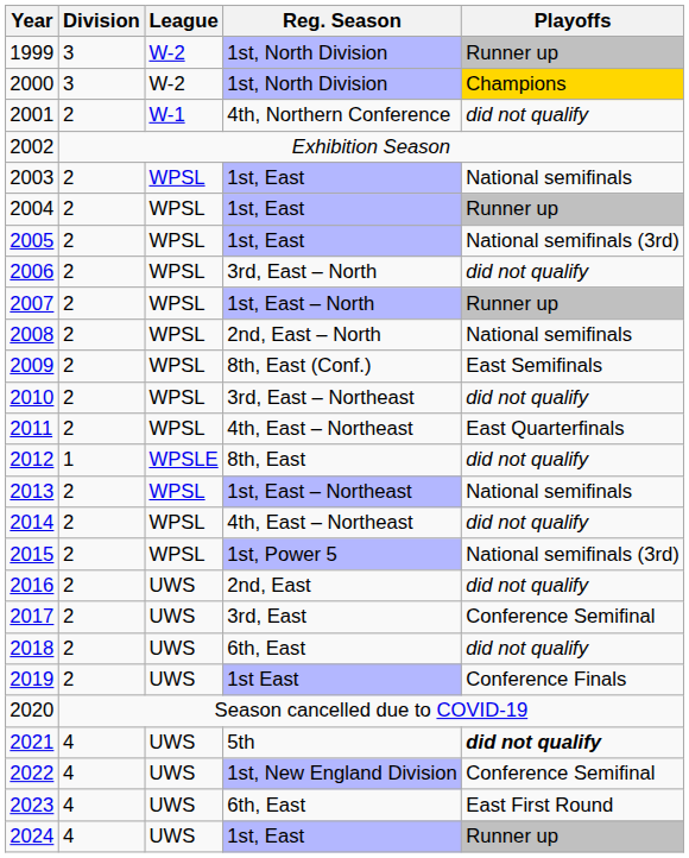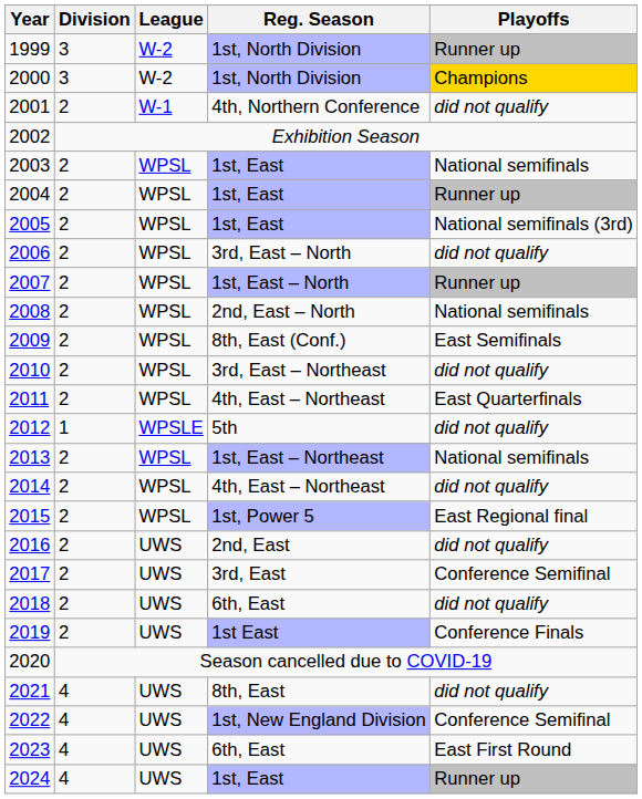 <table class="wikitable">
 <tr>
 <th>Year</th>
 <th>Division</th>
 <th>League</th>
 <th>Reg. Season</th>
 <th>Playoffs</th>
 </tr>
 <tr>
 <td>1999</td>
 <td>3</td>
 <td><a href='#'>W-2</a></td>
 <td style="background:#b3b7ff;">1st, North Division</td>
 <td bgcolor=silver>Runner up</td>
 </tr>
 <tr>
 <td>2000</td>
 <td>3</td>
 <td>W-2</td>
 <td style="background:#b3b7ff;">1st, North Division</td>
 <td style="background:gold;">Champions</td>
 </tr>
 <tr>
 <td>2001</td>
 <td>2</td>
 <td><a href='#'>W-1</a></td>
 <td>4th, Northern Conference</td>
 <td><em>did not qualify</em></td>
 </tr>
 <tr>
 <td>2002</td>
 <td colspan=4 align="center"><em>Exhibition Season</em></td>
 </tr>
 <tr>
 <td>2003</td>
 <td>2</td>
 <td><a href='#'>WPSL</a></td>
 <td style="background:#b3b7ff;">1st, East</td>
 <td>National semifinals</td>
 </tr>
 <tr>
 <td>2004</td>
 <td>2</td>
 <td>WPSL</td>
 <td style="background:#b3b7ff;">1st, East</td>
 <td bgcolor=silver>Runner up</td>
 </tr>
 <tr>
 <td><a href='#'>2005</a></td>
 <td>2</td>
 <td>WPSL</td>
 <td style="background:#b3b7ff;">1st, East</td>
 <td>National semifinals (3rd)</td>
 </tr>
 <tr>
 <td><a href='#'>2006</a></td>
 <td>2</td>
 <td>WPSL</td>
 <td>3rd, East – North</td>
 <td><em>did not qualify</em></td>
 </tr>
 <tr>
 <td><a href='#'>2007</a></td>
 <td>2</td>
 <td>WPSL</td>
 <td style="background:#b3b7ff;">1st, East – North</td>
 <td bgcolor=silver>Runner up</td>
 </tr>
 <tr>
 <td><a href='#'>2008</a></td>
 <td>2</td>
 <td>WPSL</td>
 <td>2nd, East – North</td>
 <td>National semifinals</td>
 </tr>
 <tr>
 <td><a href='#'>2009</a></td>
 <td>2</td>
 <td>WPSL</td>
 <td>8th, East (Conf.)</td>
 <td>East Semifinals</td>
 </tr>
 <tr>
 <td><a href='#'>2010</a></td>
 <td>2</td>
 <td>WPSL</td>
 <td>3rd, East – Northeast</td>
 <td><em>did not qualify</em></td>
 </tr>
 <tr>
 <td><a href='#'>2011</a></td>
 <td>2</td>
 <td>WPSL</td>
 <td>4th, East – Northeast</td>
 <td>East Quarterfinals</td>
 </tr>
 <tr>
 <td><a href='#'>2012</a></td>
 <td>1</td>
 <td><a href='#'>WPSLE</a></td>
-<td>8th, East</td>
+<td>5th</td>
 <td><em>did not qualify</em></td>
 </tr>
 <tr>
 <td><a href='#'>2013</a></td>
 <td>2</td>
 <td><a href='#'>WPSL</a></td>
 <td style="background:#b3b7ff;">1st, East – Northeast</td>
 <td>National semifinals</td>
 </tr>
 <tr>
 <td><a href='#'>2014</a></td>
 <td>2</td>
 <td>WPSL</td>
 <td>4th, East – Northeast</td>
 <td><em>did not qualify</em></td>
 </tr>
 <tr>
 <td><a href='#'>2015</a></td>
 <td>2</td>
 <td>WPSL</td>
 <td style="background:#b3b7ff;">1st, Power 5</td>
-<td>National semifinals (3rd)</td>
+<td>East Regional final</td>
 </tr>
 <tr>
 <td><a href='#'>2016</a></td>
 <td>2</td>
 <td>UWS</td>
 <td>2nd, East</td>
 <td><em>did not qualify</em></td>
 </tr>
 <tr>
 <td><a href='#'>2017</a></td>
 <td>2</td>
 <td>UWS</td>
 <td>3rd, East</td>
 <td>Conference Semifinal</td>
 </tr>
 <tr>
 <td><a href='#'>2018</a></td>
 <td>2</td>
 <td>UWS</td>
 <td>6th, East</td>
 <td><em>did not qualify</em></td>
 </tr>
 <tr>
 <td><a href='#'>2019</a></td>
 <td>2</td>
 <td>UWS</td>
 <td style="background:#b3b7ff;">1st East</td>
 <td>Conference Finals</td>
 </tr>
 <tr>
 <td>2020</td>
 <td colspan=4 style=text-align:center>Season cancelled due to <a href='#'>COVID-19</a></td>
 </tr>
 <tr>
 <td><a href='#'>2021</a></td>
 <td>4</td>
 <td>UWS</td>
-<td>5th</td>
-<td><strong><em>did not qualify</em></strong></td>
+<td>8th, East</td>
+<td><em>did not qualify</em></td>
 </tr>
 <tr>
 <td><a href='#'>2022</a></td>
 <td>4</td>
 <td>UWS</td>
 <td style="background:#b3b7ff;">1st, New England Division</td>
 <td>Conference Semifinal</td>
 </tr>
 <tr>
 <td><a href='#'>2023</a></td>
 <td>4</td>
 <td>UWS</td>
 <td>6th, East</td>
 <td>East First Round</td>
 </tr>
 <tr>
 <td><a href='#'>2024</a></td>
 <td>4</td>
 <td>UWS</td>
 <td style="background:#b3b7ff;">1st, East</td>
 <td bgcolor=silver>Runner up</td>
 </tr>
 </table>
